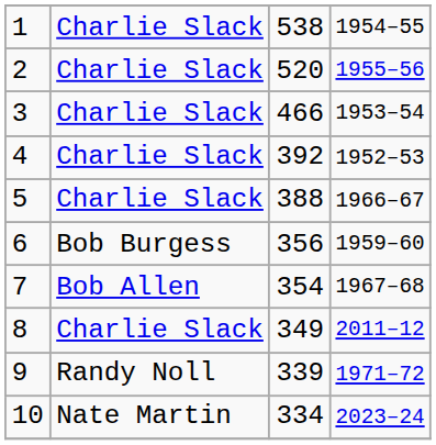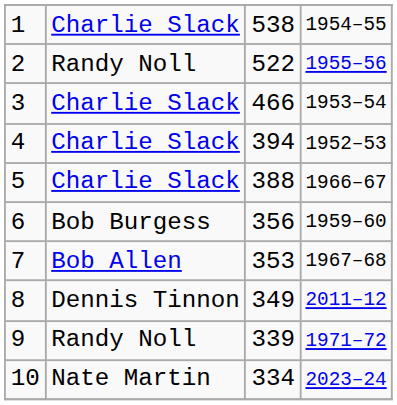 <table class="wikitable">
 <tr>
 </tr>
 <tr>
 <td>1</td>
 <td><a href='#'>Charlie Slack</a></td>
 <td>538</td>
 <td style="font-size:80%;">1954–55</td>
 </tr>
 <tr>
 <td>2</td>
-<td><a href='#'>Charlie Slack</a></td>
-<td>520</td>
+<td>Randy Noll</td>
+<td>522</td>
 <td style="font-size:80%;"><a href='#'>1955–56</a></td>
 </tr>
 <tr>
 <td>3</td>
 <td><a href='#'>Charlie Slack</a></td>
 <td>466</td>
 <td style="font-size:80%;">1953–54</td>
 </tr>
 <tr>
 <td>4</td>
 <td><a href='#'>Charlie Slack</a></td>
-<td>392</td>
+<td>394</td>
 <td style="font-size:80%;">1952–53</td>
 </tr>
 <tr>
 <td>5</td>
 <td><a href='#'>Charlie Slack</a></td>
 <td>388</td>
 <td style="font-size:80%;">1966–67</td>
 </tr>
 <tr>
 <td>6</td>
 <td>Bob Burgess</td>
 <td>356</td>
 <td style="font-size:80%;">1959–60</td>
 </tr>
 <tr>
 <td>7</td>
 <td><a href='#'>Bob Allen</a></td>
-<td>354</td>
+<td>353</td>
 <td style="font-size:80%;">1967–68</td>
 </tr>
 <tr>
 <td>8</td>
-<td><a href='#'>Charlie Slack</a></td>
+<td>Dennis Tinnon</td>
 <td>349</td>
 <td style="font-size:80%;"><a href='#'>2011–12</a></td>
 </tr>
 <tr>
 <td>9</td>
 <td>Randy Noll</td>
 <td>339</td>
 <td style="font-size:80%;"><a href='#'>1971–72</a></td>
 </tr>
 <tr>
 <td>10</td>
 <td>Nate Martin</td>
 <td>334</td>
 <td style="font-size:80%;"><a href='#'>2023–24</a></td>
 </tr>
 <tr>
 </tr>
 </table>
